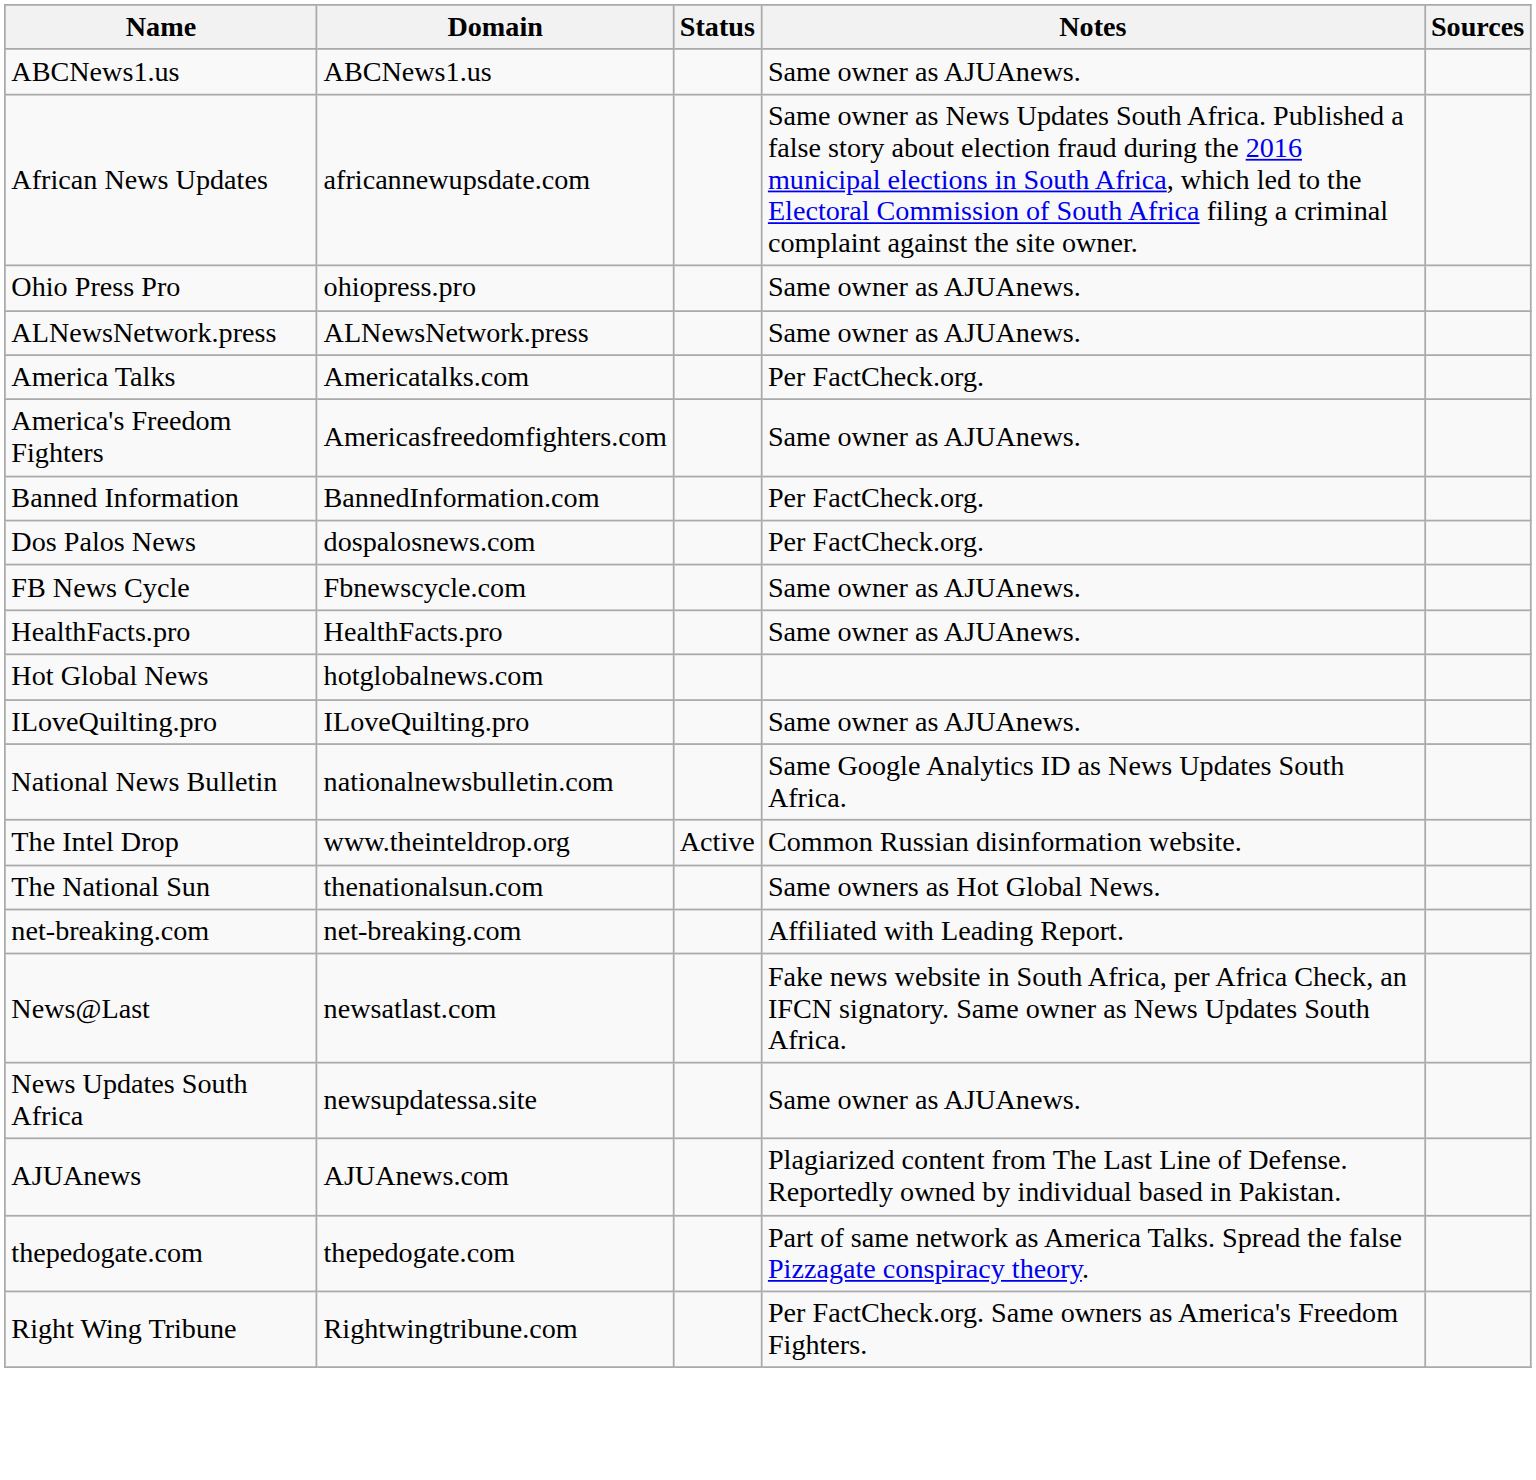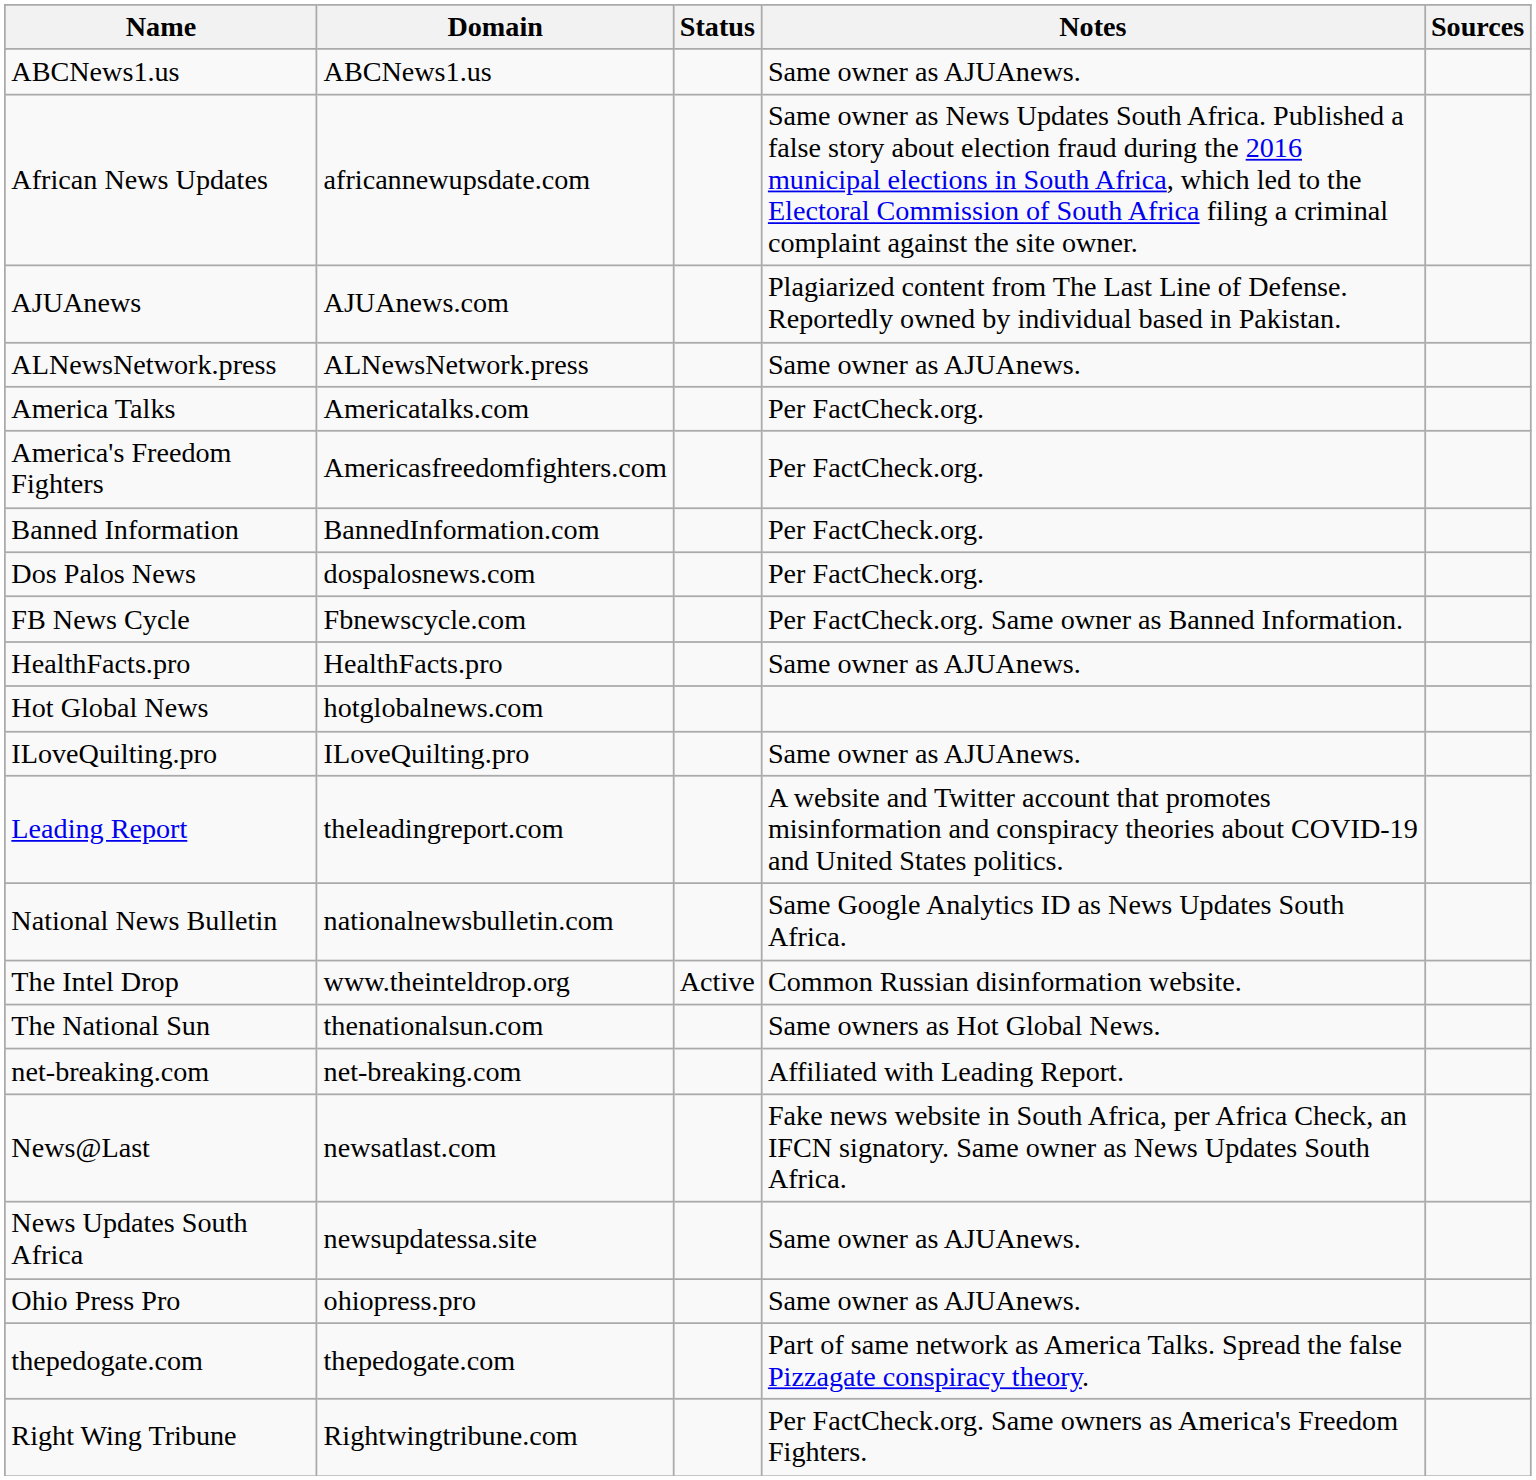 <table class="wikitable sortable mw-collapsible">
 <tr>
 <th width=170>Name</th>
 <th>Domain</th>
 <th>Status</th>
 <th class="unsortable">Notes</th>
 <th class="unsortable">Sources</th>
 </tr>
 <tr>
 <td>ABCNews1.us</td>
 <td>ABCNews1.us</td>
 <td></td>
 <td>Same owner as AJUAnews.</td>
 <td></td>
 </tr>
 <tr>
 <td>African News Updates</td>
 <td>africannewupsdate.com</td>
 <td></td>
 <td>Same owner as News Updates South Africa. Published a false story about election fraud during the <a href='#'>2016 municipal elections in South Africa</a>, which led to the <a href='#'>Electoral Commission of South Africa</a> filing a criminal complaint against the site owner.</td>
 <td></td>
 </tr>
 <tr>
-<td>Ohio Press Pro</td>
-<td>ohiopress.pro</td>
+<td>AJUAnews</td>
+<td>AJUAnews.com</td>
 <td></td>
-<td>Same owner as AJUAnews.</td>
+<td>Plagiarized content from The Last Line of Defense. Reportedly owned by individual based in Pakistan.</td>
 <td></td>
 </tr>
 <tr>
 <td>ALNewsNetwork.press</td>
 <td>ALNewsNetwork.press</td>
 <td></td>
 <td>Same owner as AJUAnews.</td>
 <td></td>
 </tr>
 <tr>
 <td>America Talks</td>
 <td>Americatalks.com</td>
 <td></td>
 <td>Per FactCheck.org.</td>
 <td></td>
 </tr>
 <tr>
 <td>America's Freedom Fighters</td>
 <td>Americasfreedomfighters.com</td>
 <td></td>
-<td>Same owner as AJUAnews.</td>
+<td>Per FactCheck.org.</td>
 <td></td>
 </tr>
 <tr>
 <td>Banned Information</td>
 <td>BannedInformation.com</td>
 <td></td>
 <td>Per FactCheck.org.</td>
 <td></td>
 </tr>
 <tr>
 <td>Dos Palos News</td>
 <td>dospalosnews.com</td>
 <td></td>
 <td>Per FactCheck.org.</td>
 <td></td>
 </tr>
 <tr>
 <td>FB News Cycle</td>
 <td>Fbnewscycle.com</td>
 <td></td>
-<td>Same owner as AJUAnews.</td>
+<td>Per FactCheck.org. Same owner as Banned Information.</td>
 <td></td>
 </tr>
 <tr>
 <td>HealthFacts.pro</td>
 <td>HealthFacts.pro</td>
 <td></td>
 <td>Same owner as AJUAnews.</td>
 <td></td>
 </tr>
 <tr>
 <td>Hot Global News</td>
 <td>hotglobalnews.com</td>
 <td></td>
 <td></td>
 <td></td>
 </tr>
 <tr>
 <td>ILoveQuilting.pro</td>
 <td>ILoveQuilting.pro</td>
 <td></td>
 <td>Same owner as AJUAnews.</td>
+<td></td>
+</tr>
+<tr>
+<td><a href='#'>Leading Report</a></td>
+<td>theleadingreport.com</td>
+<td></td>
+<td>A website and Twitter account that promotes misinformation and conspiracy theories about COVID-19 and United States politics.</td>
 <td></td>
 </tr>
 <tr>
 <td>National News Bulletin</td>
 <td>nationalnewsbulletin.com</td>
 <td></td>
 <td>Same Google Analytics ID as News Updates South Africa.</td>
 <td></td>
 </tr>
 <tr>
 <td>The Intel Drop</td>
 <td>www.theinteldrop.org</td>
 <td>Active</td>
 <td>Common Russian disinformation website.</td>
 <td></td>
 </tr>
 <tr>
 <td>The National Sun</td>
 <td>thenationalsun.com</td>
 <td></td>
 <td>Same owners as Hot Global News.</td>
 <td></td>
 </tr>
 <tr>
 <td>net-breaking.com</td>
 <td>net-breaking.com</td>
 <td></td>
 <td>Affiliated with Leading Report.</td>
 <td></td>
 </tr>
 <tr>
 <td>News@Last</td>
 <td>newsatlast.com</td>
 <td></td>
 <td>Fake news website in South Africa, per Africa Check, an IFCN signatory. Same owner as News Updates South Africa.</td>
 <td></td>
 </tr>
 <tr>
 <td>News Updates South Africa</td>
 <td>newsupdatessa.site</td>
 <td></td>
 <td>Same owner as AJUAnews.</td>
 <td></td>
 </tr>
 <tr>
-<td>AJUAnews</td>
-<td>AJUAnews.com</td>
+<td>Ohio Press Pro</td>
+<td>ohiopress.pro</td>
 <td></td>
-<td>Plagiarized content from The Last Line of Defense. Reportedly owned by individual based in Pakistan.</td>
+<td>Same owner as AJUAnews.</td>
 <td></td>
 </tr>
 <tr>
 <td>thepedogate.com</td>
 <td>thepedogate.com</td>
 <td></td>
 <td>Part of same network as America Talks. Spread the false <a href='#'>Pizzagate conspiracy theory</a>.</td>
 <td></td>
 </tr>
 <tr>
 <td>Right Wing Tribune</td>
 <td>Rightwingtribune.com</td>
 <td></td>
 <td>Per FactCheck.org. Same owners as America's Freedom Fighters.</td>
 <td></td>
 </tr>
 </table>
